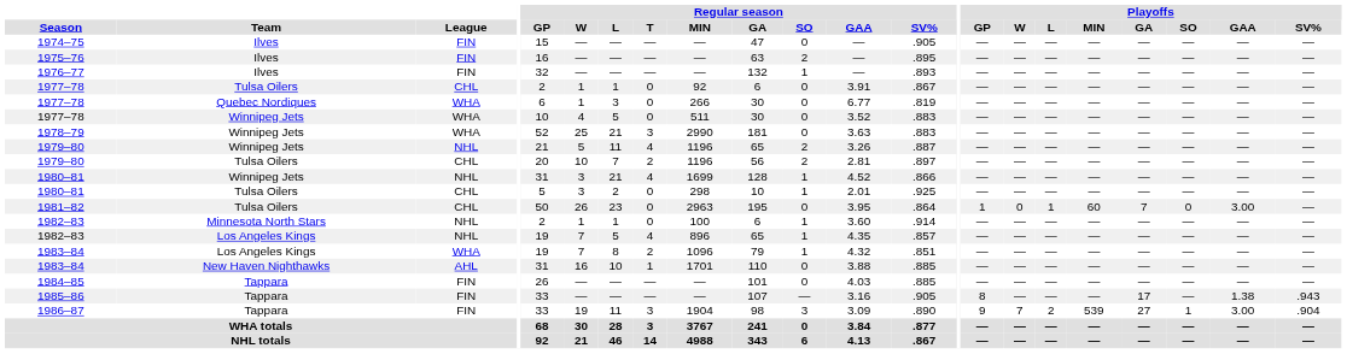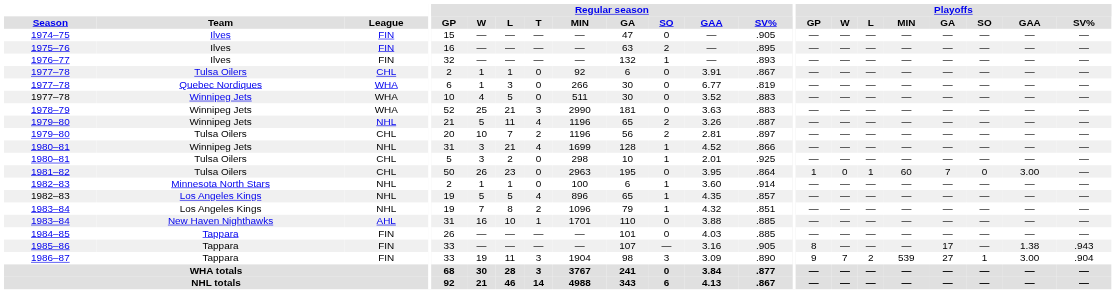 <table border="0" cellpadding="1" cellspacing="0" style="width:90%; text-align:center;">
 <tr bgcolor="#e0e0e0">
 <th colspan="3" bgcolor="#ffffff"></th>
 <th rowspan="99" bgcolor="#ffffff"></th>
 <th colspan="9" bgcolor="#e0e0e0"><a href='#'>Regular season</a></th>
 <th rowspan="99" bgcolor="#ffffff"></th>
 <th colspan="8" bgcolor="#e0e0e0"><a href='#'>Playoffs</a></th>
 </tr>
 <tr bgcolor="#e0e0e0">
 <th><a href='#'>Season</a></th>
 <th>Team</th>
 <th>League</th>
 <th>GP</th>
 <th>W</th>
 <th>L</th>
 <th>T</th>
 <th>MIN</th>
 <th>GA</th>
 <th><a href='#'>SO</a></th>
 <th><a href='#'>GAA</a></th>
 <th><a href='#'>SV%</a></th>
 <th>GP</th>
 <th>W</th>
 <th>L</th>
 <th>MIN</th>
 <th>GA</th>
 <th>SO</th>
 <th>GAA</th>
 <th>SV%</th>
 </tr>
 <tr>
 <td><a href='#'>1974–75</a></td>
 <td><a href='#'>Ilves</a></td>
 <td><a href='#'>FIN</a></td>
 <td>15</td>
 <td>—</td>
 <td>—</td>
 <td>—</td>
 <td>—</td>
 <td>47</td>
 <td>0</td>
 <td>—</td>
 <td>.905</td>
 <td>—</td>
 <td>—</td>
 <td>—</td>
 <td>—</td>
 <td>—</td>
 <td>—</td>
 <td>—</td>
 <td>—</td>
 </tr>
 <tr bgcolor="#f0f0f0">
 <td><a href='#'>1975–76</a></td>
 <td>Ilves</td>
 <td><a href='#'>FIN</a></td>
 <td>16</td>
 <td>—</td>
 <td>—</td>
 <td>—</td>
 <td>—</td>
 <td>63</td>
 <td>2</td>
 <td>—</td>
 <td>.895</td>
 <td>—</td>
 <td>—</td>
 <td>—</td>
 <td>—</td>
 <td>—</td>
 <td>—</td>
 <td>—</td>
 <td>—</td>
 </tr>
 <tr>
 <td><a href='#'>1976–77</a></td>
 <td>Ilves</td>
 <td>FIN</td>
 <td>32</td>
 <td>—</td>
 <td>—</td>
 <td>—</td>
 <td>—</td>
 <td>132</td>
 <td>1</td>
 <td>—</td>
 <td>.893</td>
 <td>—</td>
 <td>—</td>
 <td>—</td>
 <td>—</td>
 <td>—</td>
 <td>—</td>
 <td>—</td>
 <td>—</td>
 </tr>
 <tr bgcolor="#f0f0f0">
 <td><a href='#'>1977–78</a></td>
 <td><a href='#'>Tulsa Oilers</a></td>
 <td><a href='#'>CHL</a></td>
 <td>2</td>
 <td>1</td>
 <td>1</td>
 <td>0</td>
 <td>92</td>
 <td>6</td>
 <td>0</td>
 <td>3.91</td>
 <td>.867</td>
 <td>—</td>
 <td>—</td>
 <td>—</td>
 <td>—</td>
 <td>—</td>
 <td>—</td>
 <td>—</td>
 <td>—</td>
 </tr>
 <tr>
 <td><a href='#'>1977–78</a></td>
 <td><a href='#'>Quebec Nordiques</a></td>
 <td><a href='#'>WHA</a></td>
 <td>6</td>
 <td>1</td>
 <td>3</td>
 <td>0</td>
 <td>266</td>
 <td>30</td>
 <td>0</td>
 <td>6.77</td>
 <td>.819</td>
 <td>—</td>
 <td>—</td>
 <td>—</td>
 <td>—</td>
 <td>—</td>
 <td>—</td>
 <td>—</td>
 <td>—</td>
 </tr>
 <tr bgcolor="#f0f0f0">
 <td>1977–78</td>
 <td><a href='#'>Winnipeg Jets</a></td>
 <td>WHA</td>
 <td>10</td>
 <td>4</td>
 <td>5</td>
 <td>0</td>
 <td>511</td>
 <td>30</td>
 <td>0</td>
 <td>3.52</td>
 <td>.883</td>
 <td>—</td>
 <td>—</td>
 <td>—</td>
 <td>—</td>
 <td>—</td>
 <td>—</td>
 <td>—</td>
 <td>—</td>
 </tr>
 <tr>
 <td><a href='#'>1978–79</a></td>
 <td>Winnipeg Jets</td>
 <td>WHA</td>
 <td>52</td>
 <td>25</td>
 <td>21</td>
 <td>3</td>
 <td>2990</td>
 <td>181</td>
 <td>0</td>
 <td>3.63</td>
 <td>.883</td>
 <td>—</td>
 <td>—</td>
 <td>—</td>
 <td>—</td>
 <td>—</td>
 <td>—</td>
 <td>—</td>
 <td>—</td>
 </tr>
 <tr bgcolor="#f0f0f0">
 <td><a href='#'>1979–80</a></td>
 <td>Winnipeg Jets</td>
 <td><a href='#'>NHL</a></td>
 <td>21</td>
 <td>5</td>
 <td>11</td>
 <td>4</td>
 <td>1196</td>
 <td>65</td>
 <td>2</td>
 <td>3.26</td>
 <td>.887</td>
 <td>—</td>
 <td>—</td>
 <td>—</td>
 <td>—</td>
 <td>—</td>
 <td>—</td>
 <td>—</td>
 <td>—</td>
 </tr>
 <tr>
 <td><a href='#'>1979–80</a></td>
 <td>Tulsa Oilers</td>
 <td>CHL</td>
 <td>20</td>
 <td>10</td>
 <td>7</td>
 <td>2</td>
 <td>1196</td>
 <td>56</td>
 <td>2</td>
 <td>2.81</td>
 <td>.897</td>
 <td>—</td>
 <td>—</td>
 <td>—</td>
 <td>—</td>
 <td>—</td>
 <td>—</td>
 <td>—</td>
 <td>—</td>
 </tr>
 <tr bgcolor="#f0f0f0">
 <td><a href='#'>1980–81</a></td>
 <td>Winnipeg Jets</td>
 <td>NHL</td>
 <td>31</td>
 <td>3</td>
 <td>21</td>
 <td>4</td>
 <td>1699</td>
 <td>128</td>
 <td>1</td>
 <td>4.52</td>
 <td>.866</td>
 <td>—</td>
 <td>—</td>
 <td>—</td>
 <td>—</td>
 <td>—</td>
 <td>—</td>
 <td>—</td>
 <td>—</td>
 </tr>
 <tr>
 <td><a href='#'>1980–81</a></td>
 <td>Tulsa Oilers</td>
 <td>CHL</td>
 <td>5</td>
 <td>3</td>
 <td>2</td>
 <td>0</td>
 <td>298</td>
 <td>10</td>
 <td>1</td>
 <td>2.01</td>
 <td>.925</td>
 <td>—</td>
 <td>—</td>
 <td>—</td>
 <td>—</td>
 <td>—</td>
 <td>—</td>
 <td>—</td>
 <td>—</td>
 </tr>
 <tr bgcolor="#f0f0f0">
 <td><a href='#'>1981–82</a></td>
 <td>Tulsa Oilers</td>
 <td>CHL</td>
 <td>50</td>
 <td>26</td>
 <td>23</td>
 <td>0</td>
 <td>2963</td>
 <td>195</td>
 <td>0</td>
 <td>3.95</td>
 <td>.864</td>
 <td>1</td>
 <td>0</td>
 <td>1</td>
 <td>60</td>
 <td>7</td>
 <td>0</td>
 <td>3.00</td>
 <td>—</td>
 </tr>
 <tr>
 <td><a href='#'>1982–83</a></td>
 <td><a href='#'>Minnesota North Stars</a></td>
 <td>NHL</td>
 <td>2</td>
 <td>1</td>
 <td>1</td>
 <td>0</td>
 <td>100</td>
 <td>6</td>
 <td>1</td>
 <td>3.60</td>
 <td>.914</td>
 <td>—</td>
 <td>—</td>
 <td>—</td>
 <td>—</td>
 <td>—</td>
 <td>—</td>
 <td>—</td>
 <td>—</td>
 </tr>
 <tr bgcolor="#f0f0f0">
 <td>1982–83</td>
 <td><a href='#'>Los Angeles Kings</a></td>
 <td>NHL</td>
 <td>19</td>
-<td>7</td>
+<td>5</td>
 <td>5</td>
 <td>4</td>
 <td>896</td>
 <td>65</td>
 <td>1</td>
 <td>4.35</td>
 <td>.857</td>
 <td>—</td>
 <td>—</td>
 <td>—</td>
 <td>—</td>
 <td>—</td>
 <td>—</td>
 <td>—</td>
 <td>—</td>
 </tr>
 <tr>
 <td><a href='#'>1983–84</a></td>
 <td>Los Angeles Kings</td>
-<td><a href='#'>WHA</a></td>
+<td>NHL</td>
 <td>19</td>
 <td>7</td>
 <td>8</td>
 <td>2</td>
 <td>1096</td>
 <td>79</td>
 <td>1</td>
 <td>4.32</td>
 <td>.851</td>
 <td>—</td>
 <td>—</td>
 <td>—</td>
 <td>—</td>
 <td>—</td>
 <td>—</td>
 <td>—</td>
 <td>—</td>
 </tr>
 <tr bgcolor="#f0f0f0">
 <td><a href='#'>1983–84</a></td>
 <td><a href='#'>New Haven Nighthawks</a></td>
 <td><a href='#'>AHL</a></td>
 <td>31</td>
 <td>16</td>
 <td>10</td>
 <td>1</td>
 <td>1701</td>
 <td>110</td>
 <td>0</td>
 <td>3.88</td>
 <td>.885</td>
 <td>—</td>
 <td>—</td>
 <td>—</td>
 <td>—</td>
 <td>—</td>
 <td>—</td>
 <td>—</td>
 <td>—</td>
 </tr>
 <tr>
 <td><a href='#'>1984–85</a></td>
 <td><a href='#'>Tappara</a></td>
 <td>FIN</td>
 <td>26</td>
 <td>—</td>
 <td>—</td>
 <td>—</td>
 <td>—</td>
 <td>101</td>
 <td>0</td>
 <td>4.03</td>
 <td>.885</td>
 <td>—</td>
 <td>—</td>
 <td>—</td>
 <td>—</td>
 <td>—</td>
 <td>—</td>
 <td>—</td>
 <td>—</td>
 </tr>
 <tr bgcolor="#f0f0f0">
 <td><a href='#'>1985–86</a></td>
 <td>Tappara</td>
 <td>FIN</td>
 <td>33</td>
 <td>—</td>
 <td>—</td>
 <td>—</td>
 <td>—</td>
 <td>107</td>
 <td>—</td>
 <td>3.16</td>
 <td>.905</td>
 <td>8</td>
 <td>—</td>
 <td>—</td>
 <td>—</td>
 <td>17</td>
 <td>—</td>
 <td>1.38</td>
 <td>.943</td>
 </tr>
 <tr>
 <td><a href='#'>1986–87</a></td>
 <td>Tappara</td>
 <td>FIN</td>
 <td>33</td>
 <td>19</td>
 <td>11</td>
 <td>3</td>
 <td>1904</td>
 <td>98</td>
 <td>3</td>
 <td>3.09</td>
 <td>.890</td>
 <td>9</td>
 <td>7</td>
 <td>2</td>
 <td>539</td>
 <td>27</td>
 <td>1</td>
 <td>3.00</td>
 <td>.904</td>
 </tr>
 <tr bgcolor="#e0e0e0">
 <th colspan=3>WHA totals</th>
 <th>68</th>
 <th>30</th>
 <th>28</th>
 <th>3</th>
 <th>3767</th>
 <th>241</th>
 <th>0</th>
 <th>3.84</th>
 <th>.877</th>
 <th>—</th>
 <th>—</th>
 <th>—</th>
 <th>—</th>
 <th>—</th>
 <th>—</th>
 <th>—</th>
 <th>—</th>
 </tr>
 <tr bgcolor="#e0e0e0">
 <th colspan=3>NHL totals</th>
 <th>92</th>
 <th>21</th>
 <th>46</th>
 <th>14</th>
 <th>4988</th>
 <th>343</th>
 <th>6</th>
 <th>4.13</th>
 <th>.867</th>
 <th>—</th>
 <th>—</th>
 <th>—</th>
 <th>—</th>
 <th>—</th>
 <th>—</th>
 <th>—</th>
 <th>—</th>
 </tr>
 </table>
